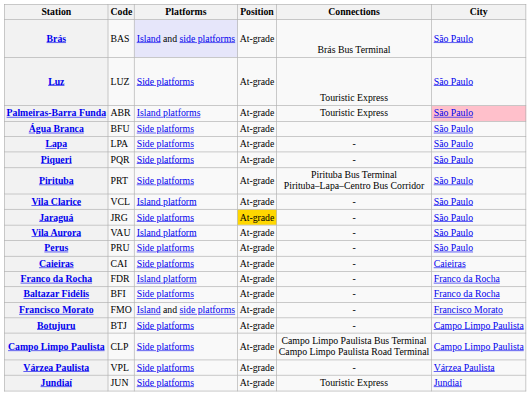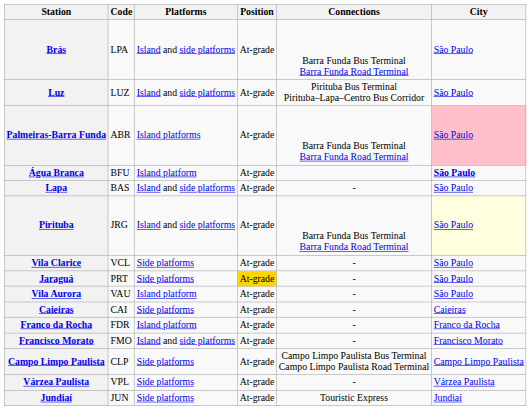 <table class="wikitable plainrowheaders">
 <tr>
 <th>Station</th>
 <th>Code</th>
 <th>Platforms</th>
 <th>Position</th>
 <th>Connections</th>
 <th>City</th>
 </tr>
 <tr>
 <th scope="row"><a href='#'>Brás</a></th>
-<td>BAS</td>
-<td style="background: lavender;"><a href='#'>Island</a> and <a href='#'>side platforms</a></td>
+<td>LPA</td>
+<td><a href='#'>Island</a> and <a href='#'>side platforms</a></td>
 <td>At-grade</td>
-<td style="text-align: center;"> <br>    <br>  Brás Bus Terminal</td>
+<td style="text-align: center;"> <br> <br> <br>  Barra Funda Bus Terminal<br> <a href='#'>Barra Funda Road Terminal</a></td>
 <td><a href='#'>São Paulo</a></td>
 </tr>
 <tr>
 <th scope="row"><a href='#'>Luz</a></th>
 <td>LUZ</td>
-<td><a href='#'>Side platforms</a></td>
+<td><a href='#'>Island</a> and <a href='#'>side platforms</a></td>
 <td>At-grade</td>
-<td style="text-align: center;"> <br> <br>  <br> Touristic Express</td>
+<td style="text-align: center;"> Pirituba Bus Terminal<br> Pirituba–Lapa–Centro Bus Corridor</td>
 <td><a href='#'>São Paulo</a></td>
 </tr>
 <tr>
 <th scope="row"><a href='#'>Palmeiras-Barra Funda</a></th>
 <td>ABR</td>
 <td><a href='#'>Island platforms</a></td>
 <td>At-grade</td>
-<td style="text-align: center;"> Touristic Express</td>
+<td style="text-align: center;"> <br> <br> <br>  Barra Funda Bus Terminal<br> <a href='#'>Barra Funda Road Terminal</a></td>
 <td style="background: pink;"><a href='#'>São Paulo</a></td>
 </tr>
 <tr>
 <th scope="row"><a href='#'>Água Branca</a></th>
 <td>BFU</td>
-<td><a href='#'>Side platforms</a></td>
+<td><a href='#'>Island platform</a></td>
 <td>At-grade</td>
 <td style="text-align: center;">  <em></em><br>  <em></em></td>
+<td><strong><a href='#'>São Paulo</a></strong></td>
+</tr>
+<tr>
+<th scope="row"><a href='#'>Lapa</a></th>
+<td>BAS</td>
+<td><a href='#'>Island</a> and <a href='#'>side platforms</a></td>
+<td>At-grade</td>
+<td style="text-align: center;">-</td>
 <td><a href='#'>São Paulo</a></td>
 </tr>
 <tr>
-<th scope="row"><a href='#'>Lapa</a></th>
-<td>LPA</td>
+<th scope="row"><a href='#'>Pirituba</a></th>
+<td>JRG</td>
+<td><a href='#'>Island</a> and <a href='#'>side platforms</a></td>
+<td>At-grade</td>
+<td style="text-align: center;"> <br> <br> <br>  Barra Funda Bus Terminal<br> <a href='#'>Barra Funda Road Terminal</a></td>
+<td style="background: lightyellow;"><a href='#'>São Paulo</a></td>
+</tr>
+<tr>
+<th scope="row"><a href='#'>Vila Clarice</a></th>
+<td>VCL</td>
 <td><a href='#'>Side platforms</a></td>
 <td>At-grade</td>
 <td style="text-align: center;">-</td>
 <td><a href='#'>São Paulo</a></td>
 </tr>
 <tr>
-<th scope="row"><a href='#'>Piqueri</a></th>
-<td>PQR</td>
-<td><a href='#'>Side platforms</a></td>
-<td>At-grade</td>
-<td style="text-align: center;">-</td>
-<td><a href='#'>São Paulo</a></td>
-</tr>
-<tr>
-<th scope="row"><a href='#'>Pirituba</a></th>
+<th scope="row"><a href='#'>Jaraguá</a></th>
 <td>PRT</td>
-<td><a href='#'>Side platforms</a></td>
-<td>At-grade</td>
-<td style="text-align: center;"> Pirituba Bus Terminal<br> Pirituba–Lapa–Centro Bus Corridor</td>
-<td><a href='#'>São Paulo</a></td>
-</tr>
-<tr>
-<th scope="row"><a href='#'>Vila Clarice</a></th>
-<td>VCL</td>
-<td><a href='#'>Island platform</a></td>
-<td>At-grade</td>
-<td style="text-align: center;">-</td>
-<td><a href='#'>São Paulo</a></td>
-</tr>
-<tr>
-<th scope="row"><a href='#'>Jaraguá</a></th>
-<td>JRG</td>
 <td><a href='#'>Side platforms</a></td>
 <td style="background: gold;">At-grade</td>
 <td style="text-align: center;">-</td>
 <td><a href='#'>São Paulo</a></td>
 </tr>
 <tr>
 <th scope="row"><a href='#'>Vila Aurora</a></th>
 <td>VAU</td>
 <td><a href='#'>Island platform</a></td>
-<td>At-grade</td>
-<td style="text-align: center;">-</td>
-<td><a href='#'>São Paulo</a></td>
-</tr>
-<tr>
-<th scope="row"><a href='#'>Perus</a></th>
-<td>PRU</td>
-<td><a href='#'>Side platforms</a></td>
 <td>At-grade</td>
 <td style="text-align: center;">-</td>
 <td><a href='#'>São Paulo</a></td>
 </tr>
 <tr>
 <th scope="row"><a href='#'>Caieiras</a></th>
 <td>CAI</td>
 <td><a href='#'>Side platforms</a></td>
 <td>At-grade</td>
 <td style="text-align: center;">-</td>
 <td><a href='#'>Caieiras</a></td>
 </tr>
 <tr>
 <th scope="row"><a href='#'>Franco da Rocha</a></th>
 <td>FDR</td>
 <td><a href='#'>Island platform</a></td>
 <td>At-grade</td>
 <td style="text-align: center;">-</td>
 <td><a href='#'>Franco da Rocha</a></td>
 </tr>
 <tr>
-<th scope="row"><a href='#'>Baltazar Fidélis</a></th>
-<td>BFI</td>
-<td><a href='#'>Side platforms</a></td>
-<td>At-grade</td>
-<td style="text-align: center;">-</td>
-<td><a href='#'>Franco da Rocha</a></td>
-</tr>
-<tr>
 <th scope="row"><a href='#'>Francisco Morato</a></th>
 <td>FMO</td>
 <td><a href='#'>Island</a> and <a href='#'>side platforms</a></td>
 <td>At-grade</td>
 <td style="text-align: center;">-</td>
 <td><a href='#'>Francisco Morato</a></td>
-</tr>
-<tr>
-<th scope="row"><a href='#'>Botujuru</a></th>
-<td>BTJ</td>
-<td><a href='#'>Side platforms</a></td>
-<td>At-grade</td>
-<td style="text-align: center;">-</td>
-<td><a href='#'>Campo Limpo Paulista</a></td>
 </tr>
 <tr>
 <th scope="row"><a href='#'>Campo Limpo Paulista</a></th>
 <td>CLP</td>
 <td><a href='#'>Side platforms</a></td>
 <td>At-grade</td>
 <td style="text-align: center;"> Campo Limpo Paulista Bus Terminal<br> Campo Limpo Paulista Road Terminal</td>
 <td><a href='#'>Campo Limpo Paulista</a></td>
 </tr>
 <tr>
 <th scope="row"><a href='#'>Várzea Paulista</a></th>
 <td>VPL</td>
 <td><a href='#'>Side platforms</a></td>
 <td>At-grade</td>
 <td style="text-align: center;">-</td>
 <td><a href='#'>Várzea Paulista</a></td>
 </tr>
 <tr>
 <th scope="row"><a href='#'>Jundiaí</a></th>
 <td>JUN</td>
 <td><a href='#'>Side platforms</a></td>
 <td>At-grade</td>
 <td style="text-align: center;"> Touristic Express</td>
 <td><a href='#'>Jundiaí</a></td>
 </tr>
 </table>
